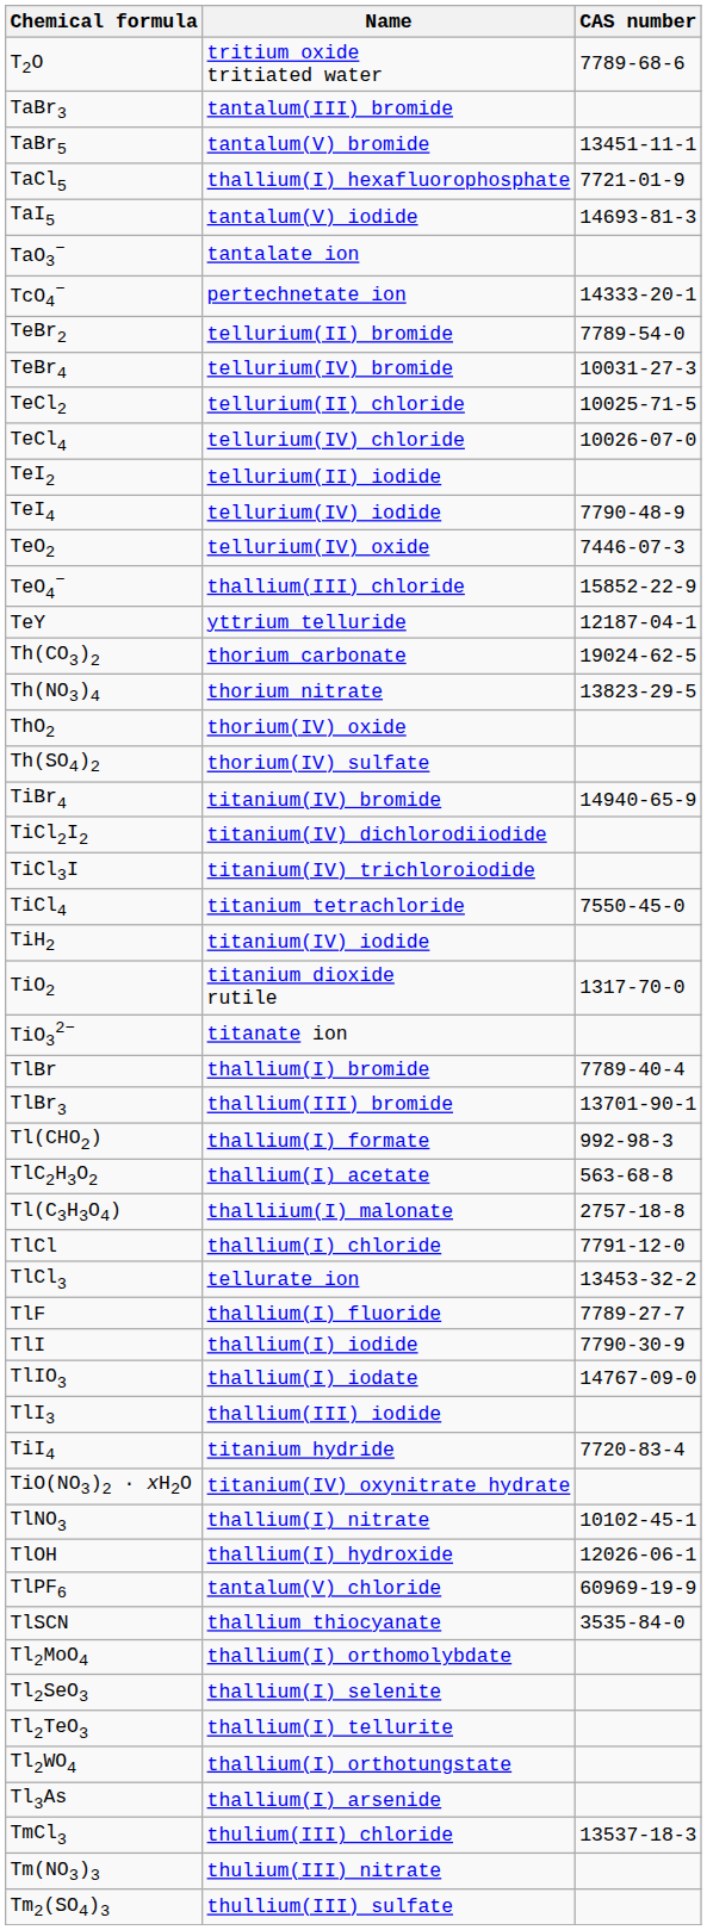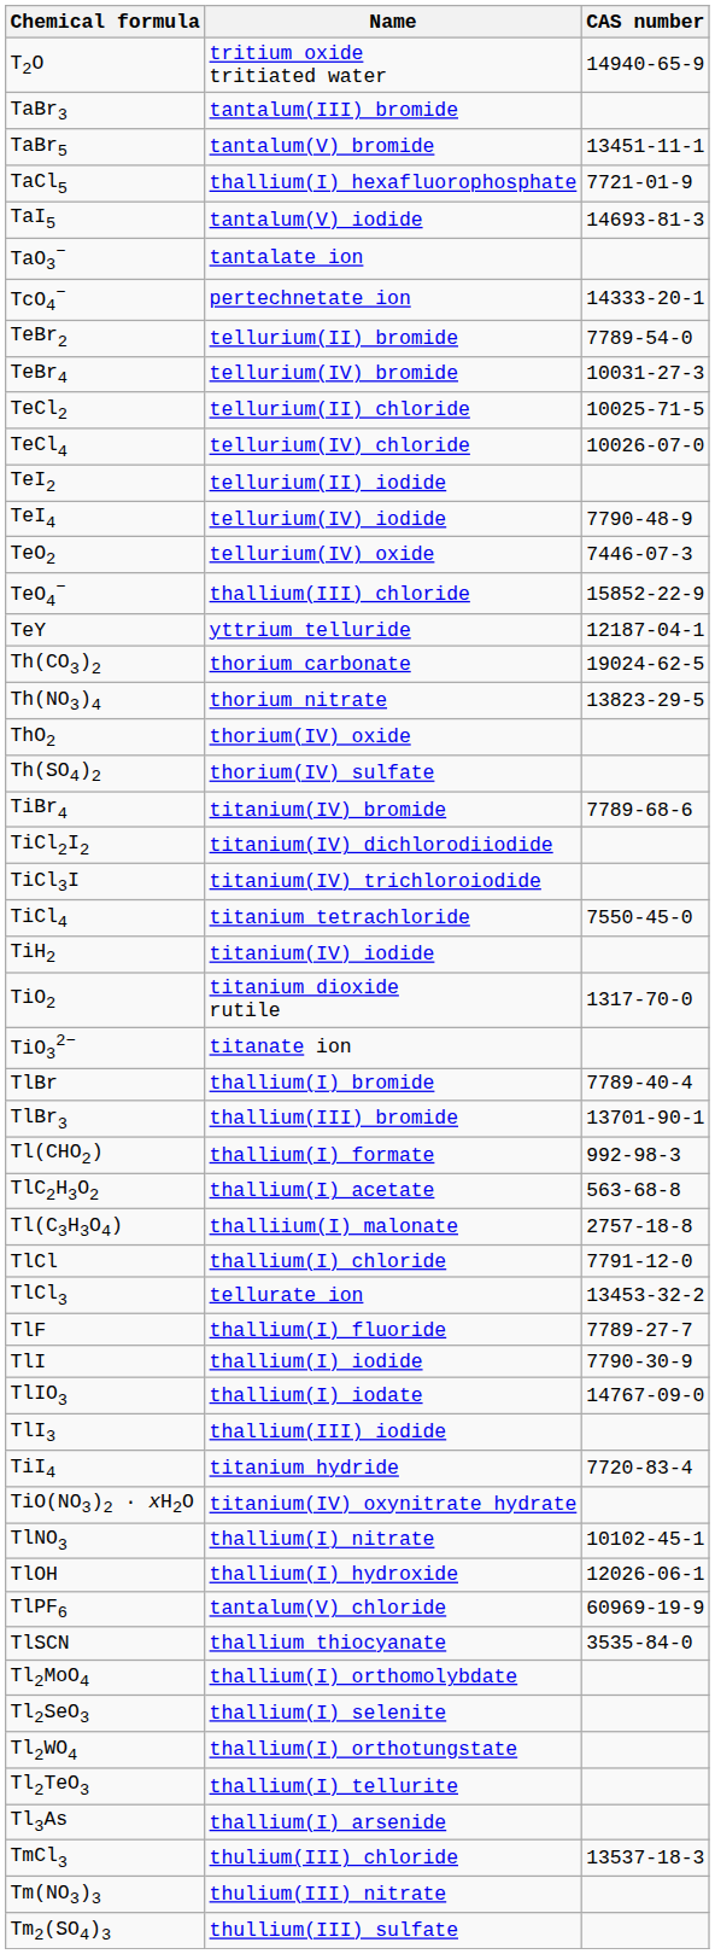 <table class="wikitable sortable">
 <tr>
 <th>Chemical formula</th>
 <th>Name</th>
 <th>CAS number</th>
 </tr>
 <tr>
 <td>T<sub>2</sub>O</td>
 <td><a href='#'>tritium oxide</a> <br> tritiated water</td>
-<td>7789-68-6</td>
+<td>14940-65-9</td>
 </tr>
 <tr>
 <td>TaBr<sub>3</sub></td>
 <td><a href='#'>tantalum(III) bromide</a></td>
 <td></td>
 </tr>
 <tr>
 <td>TaBr<sub>5</sub></td>
 <td><a href='#'>tantalum(V) bromide</a></td>
 <td>13451-11-1</td>
 </tr>
 <tr>
 <td>TaCl<sub>5</sub></td>
 <td><a href='#'>thallium(I) hexafluorophosphate</a></td>
 <td>7721-01-9</td>
 </tr>
 <tr>
 <td>TaI<sub>5</sub></td>
 <td><a href='#'>tantalum(V) iodide</a></td>
 <td>14693-81-3</td>
 </tr>
 <tr>
 <td>TaO<sub>3</sub><sup>−</sup></td>
 <td><a href='#'>tantalate ion</a></td>
 <td></td>
 </tr>
 <tr>
 <td>TcO<sub>4</sub><sup>−</sup></td>
 <td><a href='#'>pertechnetate ion</a></td>
 <td>14333-20-1</td>
 </tr>
 <tr>
 <td>TeBr<sub>2</sub></td>
 <td><a href='#'>tellurium(II) bromide</a></td>
 <td>7789-54-0</td>
 </tr>
 <tr>
 <td>TeBr<sub>4</sub></td>
 <td><a href='#'>tellurium(IV) bromide</a></td>
 <td>10031-27-3</td>
 </tr>
 <tr>
 <td>TeCl<sub>2</sub></td>
 <td><a href='#'>tellurium(II) chloride</a></td>
 <td>10025-71-5</td>
 </tr>
 <tr>
 <td>TeCl<sub>4</sub></td>
 <td><a href='#'>tellurium(IV) chloride</a></td>
 <td>10026-07-0</td>
 </tr>
 <tr>
 <td>TeI<sub>2</sub></td>
 <td><a href='#'>tellurium(II) iodide</a></td>
 <td></td>
 </tr>
 <tr>
 <td>TeI<sub>4</sub></td>
 <td><a href='#'>tellurium(IV) iodide</a></td>
 <td>7790-48-9</td>
 </tr>
 <tr>
 <td>TeO<sub>2</sub></td>
 <td><a href='#'>tellurium(IV) oxide</a></td>
 <td>7446-07-3</td>
 </tr>
 <tr>
 <td>TeO<sub>4</sub><sup>−</sup></td>
 <td><a href='#'>thallium(III) chloride</a></td>
 <td>15852-22-9</td>
 </tr>
 <tr>
 <td>TeY</td>
 <td><a href='#'>yttrium telluride</a></td>
 <td>12187-04-1</td>
 </tr>
 <tr>
 <td>Th(CO<sub>3</sub>)<sub>2</sub></td>
 <td><a href='#'>thorium carbonate</a></td>
 <td>19024-62-5</td>
 </tr>
 <tr>
 <td>Th(NO<sub>3</sub>)<sub>4</sub></td>
 <td><a href='#'>thorium nitrate</a></td>
 <td>13823-29-5</td>
 </tr>
 <tr>
 <td>ThO<sub>2</sub></td>
 <td><a href='#'>thorium(IV) oxide</a></td>
 <td></td>
 </tr>
 <tr>
 <td>Th(SO<sub>4</sub>)<sub>2</sub></td>
 <td><a href='#'>thorium(IV) sulfate</a></td>
 <td></td>
 </tr>
 <tr>
 <td>TiBr<sub>4</sub></td>
 <td><a href='#'>titanium(IV) bromide</a></td>
-<td>14940-65-9</td>
+<td>7789-68-6</td>
 </tr>
 <tr>
 <td>TiCl<sub>2</sub>I<sub>2</sub></td>
 <td><a href='#'>titanium(IV) dichlorodiiodide</a></td>
 <td></td>
 </tr>
 <tr>
 <td>TiCl<sub>3</sub>I</td>
 <td><a href='#'>titanium(IV) trichloroiodide</a></td>
 <td></td>
 </tr>
 <tr>
 <td>TiCl<sub>4</sub></td>
 <td><a href='#'>titanium tetrachloride</a></td>
 <td>7550-45-0</td>
 </tr>
 <tr>
 <td>TiH<sub>2</sub></td>
 <td><a href='#'>titanium(IV) iodide</a></td>
 <td></td>
 </tr>
 <tr>
 <td>TiO<sub>2</sub></td>
 <td><a href='#'>titanium dioxide</a> <br> rutile</td>
 <td>1317-70-0</td>
 </tr>
 <tr>
 <td>TiO<sub>3</sub><sup>2−</sup></td>
 <td><a href='#'>titanate</a> ion</td>
 <td></td>
 </tr>
 <tr>
 <td>TlBr</td>
 <td><a href='#'>thallium(I) bromide</a></td>
 <td>7789-40-4</td>
 </tr>
 <tr>
 <td>TlBr<sub>3</sub></td>
 <td><a href='#'>thallium(III) bromide</a></td>
 <td>13701-90-1</td>
 </tr>
 <tr>
 <td>Tl(CHO<sub>2</sub>)</td>
 <td><a href='#'>thallium(I) formate</a></td>
 <td>992-98-3</td>
 </tr>
 <tr>
 <td>TlC<sub>2</sub>H<sub>3</sub>O<sub>2</sub></td>
 <td><a href='#'>thallium(I) acetate</a></td>
 <td>563-68-8</td>
 </tr>
 <tr>
 <td>Tl(C<sub>3</sub>H<sub>3</sub>O<sub>4</sub>)</td>
 <td><a href='#'>thalliium(I) malonate</a></td>
 <td>2757-18-8</td>
 </tr>
 <tr>
 <td>TlCl</td>
 <td><a href='#'>thallium(I) chloride</a></td>
 <td>7791-12-0</td>
 </tr>
 <tr>
 <td>TlCl<sub>3</sub></td>
 <td><a href='#'>tellurate ion</a></td>
 <td>13453-32-2</td>
 </tr>
 <tr>
 <td>TlF</td>
 <td><a href='#'>thallium(I) fluoride</a></td>
 <td>7789-27-7</td>
 </tr>
 <tr>
 <td>TlI</td>
 <td><a href='#'>thallium(I) iodide</a></td>
 <td>7790-30-9</td>
 </tr>
 <tr>
 <td>TlIO<sub>3</sub></td>
 <td><a href='#'>thallium(I) iodate</a></td>
 <td>14767-09-0</td>
 </tr>
 <tr>
 <td>TlI<sub>3</sub></td>
 <td><a href='#'>thallium(III) iodide</a></td>
 <td></td>
 </tr>
 <tr>
 <td>TiI<sub>4</sub></td>
 <td><a href='#'>titanium hydride</a></td>
 <td>7720-83-4</td>
 </tr>
 <tr>
 <td>TiO(NO<sub>3</sub>)<sub>2</sub> · <em>x</em>H<sub>2</sub>O</td>
 <td><a href='#'>titanium(IV) oxynitrate hydrate</a></td>
 <td></td>
 </tr>
 <tr>
 <td>TlNO<sub>3</sub></td>
 <td><a href='#'>thallium(I) nitrate</a></td>
 <td>10102-45-1</td>
 </tr>
 <tr>
 <td>TlOH</td>
 <td><a href='#'>thallium(I) hydroxide</a></td>
 <td>12026-06-1</td>
 </tr>
 <tr>
 <td>TlPF<sub>6</sub></td>
 <td><a href='#'>tantalum(V) chloride</a></td>
 <td>60969-19-9</td>
 </tr>
 <tr>
 <td>TlSCN</td>
 <td><a href='#'>thallium thiocyanate</a></td>
 <td>3535-84-0</td>
 </tr>
 <tr>
 <td>Tl<sub>2</sub>MoO<sub>4</sub></td>
 <td><a href='#'>thallium(I) orthomolybdate</a></td>
 <td></td>
 </tr>
 <tr>
 <td>Tl<sub>2</sub>SeO<sub>3</sub></td>
 <td><a href='#'>thallium(I) selenite</a></td>
 <td></td>
 </tr>
 <tr>
-<td>Tl<sub>2</sub>TeO<sub>3</sub></td>
-<td><a href='#'>thallium(I) tellurite</a></td>
+<td>Tl<sub>2</sub>WO<sub>4</sub></td>
+<td><a href='#'>thallium(I) orthotungstate</a></td>
 <td></td>
 </tr>
 <tr>
-<td>Tl<sub>2</sub>WO<sub>4</sub></td>
-<td><a href='#'>thallium(I) orthotungstate</a></td>
+<td>Tl<sub>2</sub>TeO<sub>3</sub></td>
+<td><a href='#'>thallium(I) tellurite</a></td>
 <td></td>
 </tr>
 <tr>
 <td>Tl<sub>3</sub>As</td>
 <td><a href='#'>thallium(I) arsenide</a></td>
 <td></td>
 </tr>
 <tr>
 <td>TmCl<sub>3</sub></td>
 <td><a href='#'>thulium(III) chloride</a></td>
 <td>13537-18-3</td>
 </tr>
 <tr>
 <td>Tm(NO<sub>3</sub>)<sub>3</sub></td>
 <td><a href='#'>thulium(III) nitrate</a></td>
 <td></td>
 </tr>
 <tr>
 <td>Tm<sub>2</sub>(SO<sub>4</sub>)<sub>3</sub></td>
 <td><a href='#'>thullium(III) sulfate</a></td>
 <td></td>
 </tr>
 <tr>
 </tr>
 </table>
